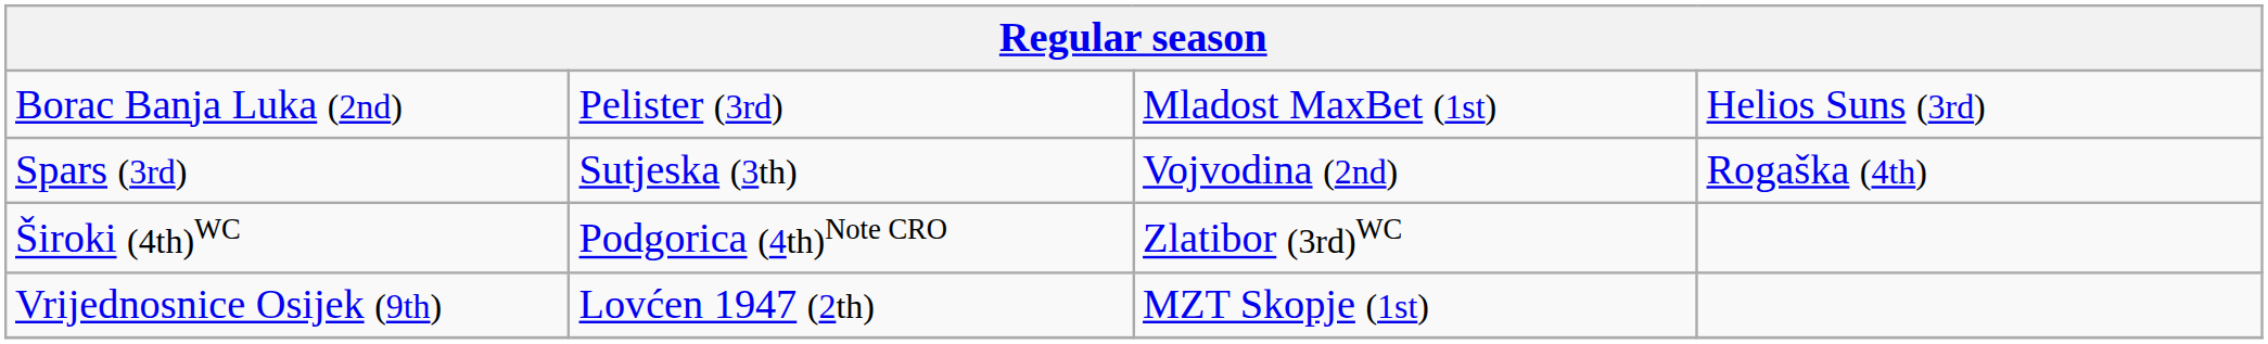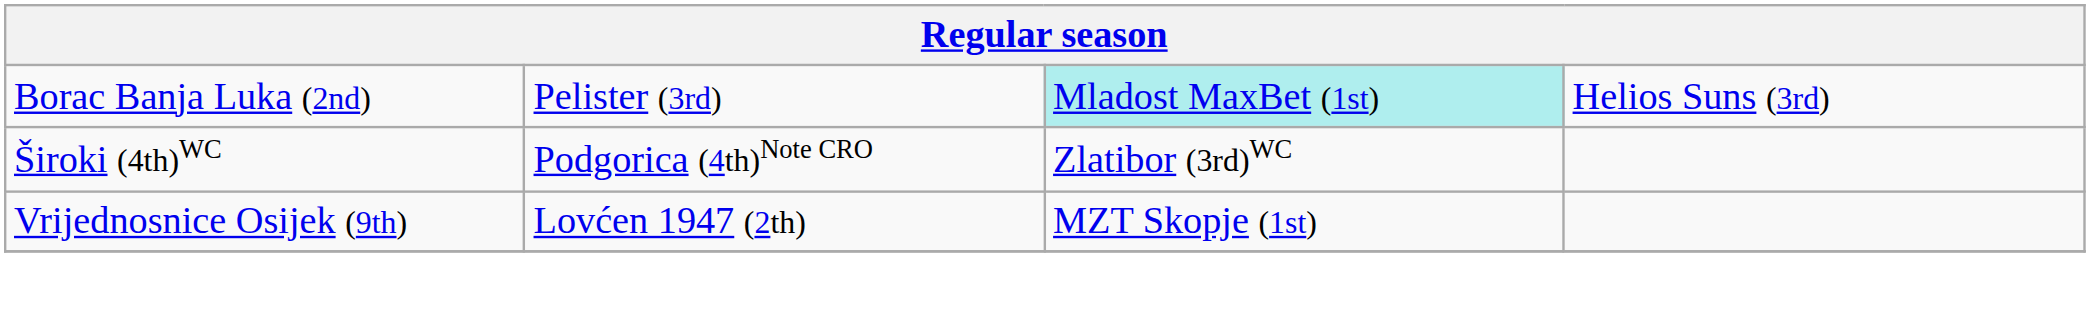 <table class="wikitable" style="white-space: nowrap;">
 <tr>
 <th colspan="4"><a href='#'>Regular season</a></th>
 </tr>
 <tr>
 <td width="210"> <a href='#'>Borac Banja Luka</a> <small>(<a href='#'>2nd</a>)</small></td>
 <td width="210"> <a href='#'>Pelister</a> <small>(<a href='#'>3rd</a>)</small></td>
-<td width="210"> <a href='#'>Mladost MaxBet</a> <small>(<a href='#'>1st</a>)</small></td>
+<td width="210" style="background: paleturquoise;"> <a href='#'>Mladost MaxBet</a> <small>(<a href='#'>1st</a>)</small></td>
 <td width="210"> <a href='#'>Helios Suns</a> <small>(<a href='#'>3rd</a>)</small></td>
-</tr>
-<tr>
-<td width="210"> <a href='#'>Spars</a> <small>(<a href='#'>3rd</a>)</small></td>
-<td width="210"> <a href='#'>Sutjeska</a> <small>(<a href='#'>3</a>th)</small></td>
-<td width="210"> <a href='#'>Vojvodina</a> <small>(<a href='#'>2nd</a>)</small></td>
-<td width="210"> <a href='#'>Rogaška</a> <small>(<a href='#'>4th</a>)</small></td>
 </tr>
 <tr>
 <td width="210"> <a href='#'>Široki</a> <small>(4th)<sup>WC</sup></small></td>
 <td width="210"> <a href='#'>Podgorica</a> <small>(<a href='#'>4</a>th)<sup>Note CRO</sup></small></td>
 <td width="210"> <a href='#'>Zlatibor</a> <small>(3rd)<sup>WC</sup></small></td>
 <td width="210"></td>
 </tr>
 <tr>
 <td width="210"> <a href='#'>Vrijednosnice Osijek</a> <small>(<a href='#'>9th</a>)</small></td>
 <td width="210"> <a href='#'>Lovćen 1947</a> <small>(<a href='#'>2</a>th)</small></td>
 <td width="210"> <a href='#'>MZT Skopje</a> <small>(<a href='#'>1st</a>)</small></td>
 <td width="210"></td>
 </tr>
 <tr>
 </tr>
 </table>
